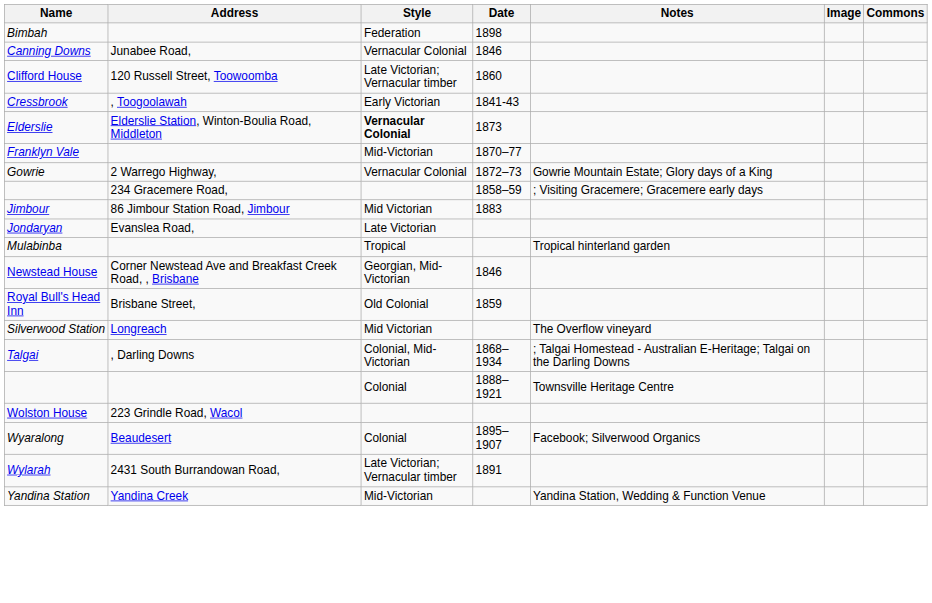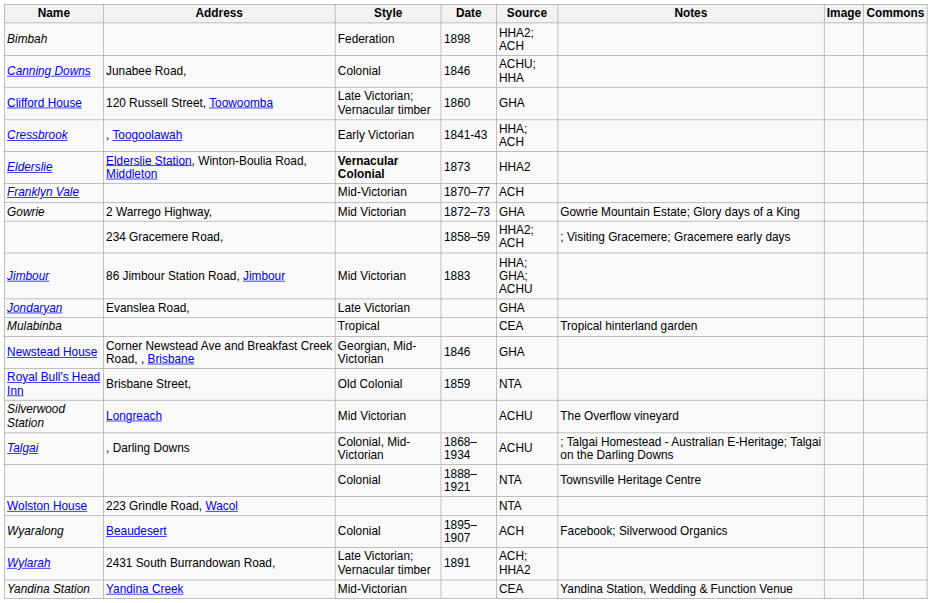 <table class="wikitable sortable">
 <tr>
 <th>Name</th>
 <th>Address</th>
 <th>Style</th>
 <th>Date</th>
+<th>Source</th>
 <th>Notes</th>
 <th>Image</th>
 <th>Commons</th>
 </tr>
 <tr>
 <td><em>Bimbah</em></td>
 <td></td>
 <td>Federation</td>
 <td>1898</td>
+<td>HHA2; ACH</td>
 <td></td>
 <td></td>
 <td></td>
 </tr>
 <tr>
 <td><em><a href='#'>Canning Downs</a></em></td>
 <td>Junabee Road, </td>
-<td>Vernacular Colonial</td>
+<td>Colonial</td>
 <td>1846</td>
+<td>ACHU; HHA</td>
 <td></td>
 <td></td>
 <td></td>
 </tr>
 <tr>
 <td><a href='#'>Clifford House</a></td>
 <td>120 Russell Street, <a href='#'>Toowoomba</a></td>
 <td>Late Victorian;<br>Vernacular timber</td>
 <td>1860</td>
+<td>GHA</td>
 <td></td>
 <td></td>
 <td></td>
 </tr>
 <tr>
 <td><em><a href='#'>Cressbrook</a></em></td>
 <td>, <a href='#'>Toogoolawah</a></td>
 <td>Early Victorian</td>
 <td>1841-43</td>
+<td>HHA; ACH</td>
 <td></td>
 <td></td>
 <td></td>
 </tr>
 <tr>
 <td><em><a href='#'>Elderslie</a></em></td>
 <td><a href='#'>Elderslie Station</a>, Winton-Boulia Road, <a href='#'>Middleton</a></td>
 <td><strong>Vernacular Colonial</strong></td>
 <td>1873</td>
+<td>HHA2</td>
 <td></td>
 <td></td>
 <td></td>
 </tr>
 <tr>
 <td><em><a href='#'>Franklyn Vale</a></em></td>
 <td></td>
 <td>Mid-Victorian</td>
 <td>1870–77</td>
+<td>ACH</td>
 <td></td>
 <td></td>
 <td></td>
 </tr>
 <tr>
 <td><em>Gowrie</em></td>
 <td>2 Warrego Highway, </td>
-<td>Vernacular Colonial</td>
+<td>Mid Victorian</td>
 <td>1872–73</td>
+<td>GHA</td>
 <td>Gowrie Mountain Estate; Glory days of a King</td>
 <td></td>
 <td></td>
 </tr>
 <tr>
 <td></td>
 <td>234 Gracemere Road, </td>
 <td></td>
 <td>1858–59</td>
+<td>HHA2; ACH</td>
 <td>; Visiting Gracemere; Gracemere early days</td>
 <td></td>
 <td></td>
 </tr>
 <tr>
 <td><em><a href='#'>Jimbour</a></em></td>
 <td>86 Jimbour Station Road, <a href='#'>Jimbour</a></td>
 <td>Mid Victorian</td>
 <td>1883</td>
+<td>HHA;<br>GHA;<br>ACHU</td>
 <td></td>
 <td></td>
 <td></td>
 </tr>
 <tr>
 <td><em><a href='#'>Jondaryan</a></em></td>
 <td>Evanslea Road, </td>
 <td>Late Victorian</td>
 <td></td>
+<td>GHA</td>
 <td></td>
 <td></td>
 <td></td>
 </tr>
 <tr>
 <td><em>Mulabinba</em></td>
 <td></td>
 <td>Tropical</td>
 <td></td>
+<td>CEA</td>
 <td>Tropical hinterland garden</td>
 <td></td>
 <td></td>
 </tr>
 <tr>
 <td><a href='#'>Newstead House</a></td>
 <td>Corner Newstead Ave and Breakfast Creek Road, , <a href='#'>Brisbane</a></td>
 <td>Georgian, Mid-Victorian</td>
 <td>1846</td>
+<td>GHA</td>
 <td></td>
 <td></td>
 <td></td>
 </tr>
 <tr>
 <td><a href='#'>Royal Bull's Head Inn</a></td>
 <td>Brisbane Street, </td>
 <td>Old Colonial</td>
 <td>1859</td>
+<td>NTA</td>
 <td></td>
 <td></td>
 <td></td>
 </tr>
 <tr>
 <td><em>Silverwood Station</em></td>
 <td><a href='#'>Longreach</a></td>
 <td>Mid Victorian</td>
 <td></td>
+<td>ACHU</td>
 <td>The Overflow vineyard</td>
 <td></td>
 <td></td>
 </tr>
 <tr>
 <td><em><a href='#'>Talgai</a></em></td>
 <td>, Darling Downs</td>
 <td>Colonial, Mid-Victorian</td>
 <td>1868–1934</td>
+<td>ACHU</td>
 <td>; Talgai Homestead - Australian E-Heritage; Talgai on the Darling Downs</td>
 <td></td>
 <td></td>
 </tr>
 <tr>
 <td></td>
 <td></td>
 <td>Colonial</td>
 <td>1888–1921</td>
+<td>NTA</td>
 <td>Townsville Heritage Centre</td>
 <td></td>
 <td></td>
 </tr>
 <tr>
 <td><a href='#'>Wolston House</a></td>
 <td>223 Grindle Road, <a href='#'>Wacol</a></td>
 <td></td>
 <td></td>
+<td>NTA</td>
 <td></td>
 <td></td>
 <td></td>
 </tr>
 <tr>
 <td><em>Wyaralong</em></td>
 <td><a href='#'>Beaudesert</a></td>
 <td>Colonial</td>
 <td>1895–1907</td>
+<td>ACH</td>
 <td Westfield, Balaclava and Silverwood; Silverwood Organics>Facebook; Silverwood Organics</td>
 <td></td>
 <td></td>
 </tr>
 <tr>
 <td><em><a href='#'>Wylarah</a></em></td>
 <td>2431 South Burrandowan Road, </td>
 <td>Late Victorian;<br>Vernacular timber</td>
 <td>1891</td>
+<td>ACH;<br>HHA2</td>
 <td></td>
 <td></td>
 <td></td>
 </tr>
 <tr>
 <td><em>Yandina Station</em></td>
 <td><a href='#'>Yandina Creek</a></td>
 <td>Mid-Victorian</td>
 <td></td>
+<td>CEA</td>
 <td>Yandina Station, Wedding & Function Venue</td>
 <td></td>
 <td></td>
 </tr>
 </table>
